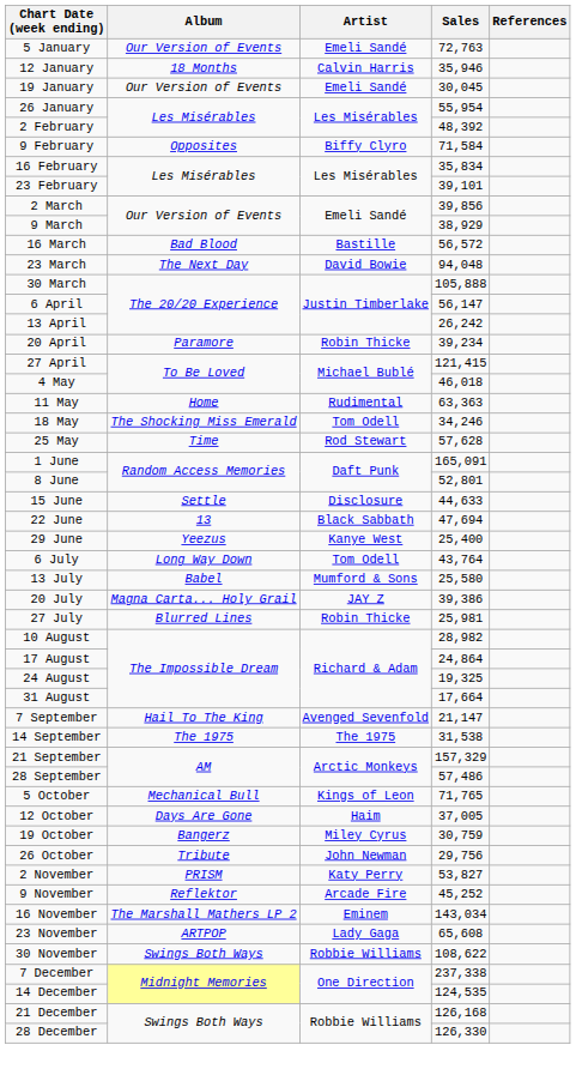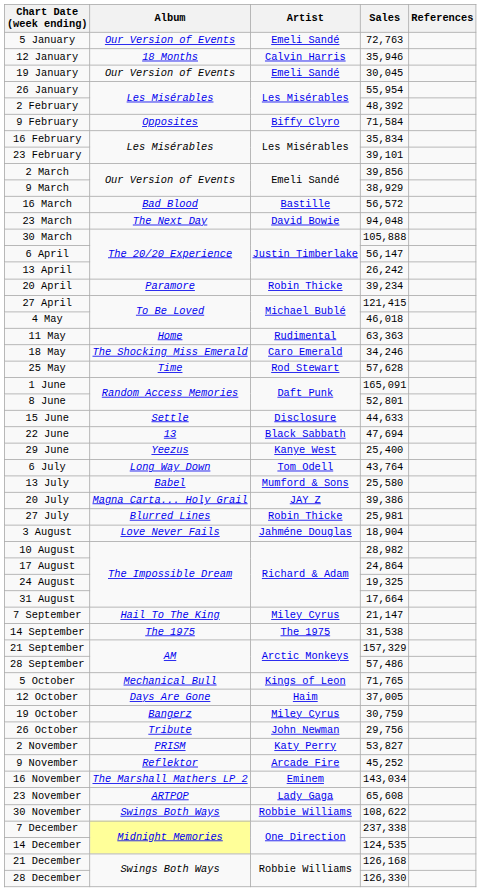 <table class="wikitable" style="font-size:97%; text-align:center;">
 <tr>
 <th>Chart Date<br>(week ending)</th>
 <th>Album</th>
 <th>Artist</th>
 <th>Sales</th>
 <th>References</th>
 </tr>
 <tr>
 <td>5 January</td>
 <td><em><a href='#'>Our Version of Events</a></em></td>
 <td><a href='#'>Emeli Sandé</a></td>
 <td>72,763</td>
 <td></td>
 </tr>
 <tr>
 <td>12 January</td>
 <td><em><a href='#'>18 Months</a></em></td>
 <td><a href='#'>Calvin Harris</a></td>
 <td>35,946</td>
 <td></td>
 </tr>
 <tr>
 <td>19 January</td>
 <td><em>Our Version of Events</em></td>
 <td><a href='#'>Emeli Sandé</a></td>
 <td>30,045</td>
 <td></td>
 </tr>
 <tr>
 <td>26 January</td>
 <td rowspan="2"><em><a href='#'>Les Misérables</a></em></td>
 <td rowspan="2"><a href='#'>Les Misérables</a></td>
 <td>55,954</td>
 <td></td>
 </tr>
 <tr>
 <td>2 February</td>
 <td>48,392</td>
 <td></td>
 </tr>
 <tr>
 <td>9 February</td>
 <td><em><a href='#'>Opposites</a></em></td>
 <td><a href='#'>Biffy Clyro</a></td>
 <td>71,584</td>
 <td></td>
 </tr>
 <tr>
 <td>16 February</td>
 <td rowspan="2"><em>Les Misérables</em></td>
 <td rowspan="2">Les Misérables</td>
 <td>35,834</td>
 <td></td>
 </tr>
 <tr>
 <td>23 February</td>
 <td>39,101</td>
 <td></td>
 </tr>
 <tr>
 <td>2 March</td>
 <td rowspan="2"><em>Our Version of Events</em></td>
 <td rowspan="2">Emeli Sandé</td>
 <td>39,856</td>
 <td></td>
 </tr>
 <tr>
 <td>9 March</td>
 <td>38,929</td>
 <td></td>
 </tr>
 <tr>
 <td>16 March</td>
 <td><em><a href='#'>Bad Blood</a></em></td>
 <td><a href='#'>Bastille</a></td>
 <td>56,572</td>
 <td></td>
 </tr>
 <tr>
 <td>23 March</td>
 <td><em><a href='#'>The Next Day</a></em></td>
 <td><a href='#'>David Bowie</a></td>
 <td>94,048</td>
 <td></td>
 </tr>
 <tr>
 <td>30 March</td>
 <td rowspan="3"><em><a href='#'>The 20/20 Experience</a></em></td>
 <td rowspan="3"><a href='#'>Justin Timberlake</a></td>
 <td>105,888</td>
 <td></td>
 </tr>
 <tr>
 <td>6 April</td>
 <td>56,147</td>
 <td></td>
 </tr>
 <tr>
 <td>13 April</td>
 <td>26,242</td>
 <td></td>
 </tr>
 <tr>
 <td>20 April</td>
 <td><em><a href='#'>Paramore</a></em></td>
 <td><a href='#'>Robin Thicke</a></td>
 <td>39,234</td>
 <td></td>
 </tr>
 <tr>
 <td>27 April</td>
 <td rowspan="2"><em><a href='#'>To Be Loved</a></em></td>
 <td rowspan="2"><a href='#'>Michael Bublé</a></td>
 <td>121,415</td>
 <td></td>
 </tr>
 <tr>
 <td>4 May</td>
 <td>46,018</td>
 <td></td>
 </tr>
 <tr>
 <td>11 May</td>
 <td><em><a href='#'>Home</a></em></td>
 <td><a href='#'>Rudimental</a></td>
 <td>63,363</td>
 <td></td>
 </tr>
 <tr>
 <td>18 May</td>
 <td><em><a href='#'>The Shocking Miss Emerald</a></em></td>
-<td><a href='#'>Tom Odell</a></td>
+<td><a href='#'>Caro Emerald</a></td>
 <td>34,246</td>
 <td></td>
 </tr>
 <tr>
 <td>25 May</td>
 <td><em><a href='#'>Time</a></em></td>
 <td><a href='#'>Rod Stewart</a></td>
 <td>57,628</td>
 <td></td>
 </tr>
 <tr>
 <td>1 June</td>
 <td rowspan="2"><em><a href='#'>Random Access Memories</a></em></td>
 <td rowspan="2"><a href='#'>Daft Punk</a></td>
 <td>165,091</td>
 <td></td>
 </tr>
 <tr>
 <td>8 June</td>
 <td>52,801</td>
 <td></td>
 </tr>
 <tr>
 <td>15 June</td>
 <td><em><a href='#'>Settle</a></em></td>
 <td><a href='#'>Disclosure</a></td>
 <td>44,633</td>
 <td></td>
 </tr>
 <tr>
 <td>22 June</td>
 <td><em><a href='#'>13</a></em></td>
 <td><a href='#'>Black Sabbath</a></td>
 <td>47,694</td>
 <td></td>
 </tr>
 <tr>
 <td>29 June</td>
 <td><em><a href='#'>Yeezus</a></em></td>
 <td><a href='#'>Kanye West</a></td>
 <td>25,400</td>
 <td></td>
 </tr>
 <tr>
 <td>6 July</td>
 <td><em><a href='#'>Long Way Down</a></em></td>
 <td><a href='#'>Tom Odell</a></td>
 <td>43,764</td>
 <td></td>
 </tr>
 <tr>
 <td>13 July</td>
 <td><em><a href='#'>Babel</a></em></td>
 <td><a href='#'>Mumford & Sons</a></td>
 <td>25,580</td>
 <td></td>
 </tr>
 <tr>
 <td>20 July</td>
 <td><em><a href='#'>Magna Carta... Holy Grail</a></em></td>
 <td><a href='#'>JAY Z</a></td>
 <td>39,386</td>
 <td></td>
 </tr>
 <tr>
 <td>27 July</td>
 <td><em><a href='#'>Blurred Lines</a></em></td>
 <td><a href='#'>Robin Thicke</a></td>
 <td>25,981</td>
 <td></td>
 </tr>
 <tr>
+<td>3 August</td>
+<td><em><a href='#'>Love Never Fails</a></em></td>
+<td><a href='#'>Jahméne Douglas</a></td>
+<td>18,904</td>
+<td></td>
+</tr>
+<tr>
 <td>10 August</td>
 <td rowspan="4"><em><a href='#'>The Impossible Dream</a></em></td>
 <td rowspan="4"><a href='#'>Richard & Adam</a></td>
 <td>28,982</td>
 <td></td>
 </tr>
 <tr>
 <td>17 August</td>
 <td>24,864</td>
 <td></td>
 </tr>
 <tr>
 <td>24 August</td>
 <td>19,325</td>
 <td></td>
 </tr>
 <tr>
 <td>31 August</td>
 <td>17,664</td>
 <td></td>
 </tr>
 <tr>
 <td>7 September</td>
 <td><em><a href='#'>Hail To The King</a></em></td>
-<td><a href='#'>Avenged Sevenfold</a></td>
+<td><a href='#'>Miley Cyrus</a></td>
 <td>21,147</td>
 <td></td>
 </tr>
 <tr>
 <td>14 September</td>
 <td><em><a href='#'>The 1975</a></em></td>
 <td><a href='#'>The 1975</a></td>
 <td>31,538</td>
 <td></td>
 </tr>
 <tr>
 <td>21 September</td>
 <td rowspan="2"><em><a href='#'>AM</a></em></td>
 <td rowspan="2"><a href='#'>Arctic Monkeys</a></td>
 <td>157,329</td>
 <td></td>
 </tr>
 <tr>
 <td>28 September</td>
 <td>57,486</td>
 <td></td>
 </tr>
 <tr>
 <td>5 October</td>
 <td><em><a href='#'>Mechanical Bull</a></em></td>
 <td><a href='#'>Kings of Leon</a></td>
 <td>71,765</td>
 <td></td>
 </tr>
 <tr>
 <td>12 October</td>
 <td><em><a href='#'>Days Are Gone</a></em></td>
 <td><a href='#'>Haim</a></td>
 <td>37,005</td>
 <td></td>
 </tr>
 <tr>
 <td>19 October</td>
 <td><em><a href='#'>Bangerz</a></em></td>
 <td><a href='#'>Miley Cyrus</a></td>
 <td>30,759</td>
 <td></td>
 </tr>
 <tr>
 <td>26 October</td>
 <td><em><a href='#'>Tribute</a></em></td>
 <td><a href='#'>John Newman</a></td>
 <td>29,756</td>
 <td></td>
 </tr>
 <tr>
 <td>2 November</td>
 <td><em><a href='#'>PRISM</a></em></td>
 <td><a href='#'>Katy Perry</a></td>
 <td>53,827</td>
 <td></td>
 </tr>
 <tr>
 <td>9 November</td>
 <td><em><a href='#'>Reflektor</a></em></td>
 <td><a href='#'>Arcade Fire</a></td>
 <td>45,252</td>
 <td></td>
 </tr>
 <tr>
 <td>16 November</td>
 <td><em><a href='#'>The Marshall Mathers LP 2</a></em></td>
 <td><a href='#'>Eminem</a></td>
 <td>143,034</td>
 <td></td>
 </tr>
 <tr>
 <td>23 November</td>
 <td><em><a href='#'>ARTPOP</a></em></td>
 <td><a href='#'>Lady Gaga</a></td>
 <td>65,608</td>
 <td></td>
 </tr>
 <tr>
 <td>30 November</td>
 <td><em><a href='#'>Swings Both Ways</a></em></td>
 <td><a href='#'>Robbie Williams</a></td>
 <td>108,622</td>
 <td></td>
 </tr>
 <tr>
 <td>7 December</td>
 <td bgcolor=#FFFF99 rowspan="2"><em><a href='#'>Midnight Memories</a></em> </td>
 <td rowspan="2"><a href='#'>One Direction</a></td>
 <td>237,338</td>
 <td></td>
 </tr>
 <tr>
 <td>14 December</td>
 <td>124,535</td>
 <td></td>
 </tr>
 <tr>
 <td>21 December</td>
 <td rowspan="2"><em>Swings Both Ways</em></td>
 <td rowspan="2">Robbie Williams</td>
 <td>126,168</td>
 <td></td>
 </tr>
 <tr>
 <td>28 December</td>
 <td>126,330</td>
 <td></td>
 </tr>
 </table>
